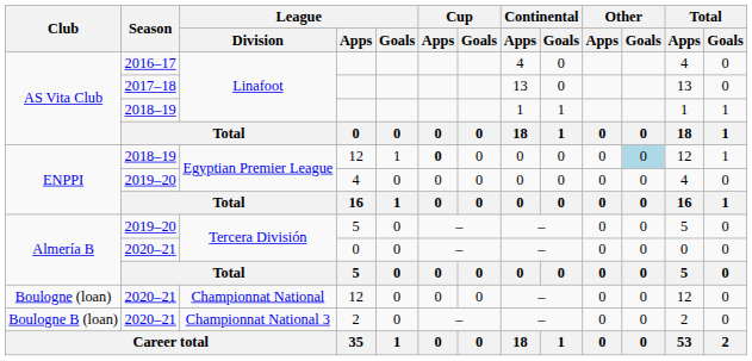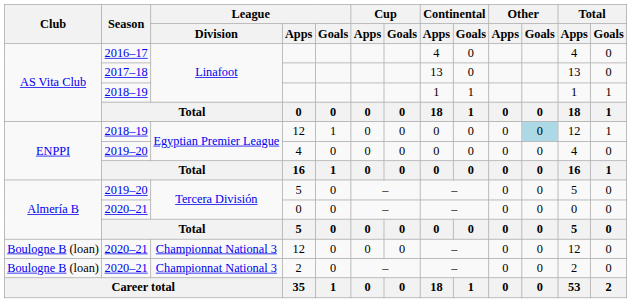 <table class="wikitable" style="text-align:center">
 <tr>
 <th rowspan="2">Club</th>
 <th rowspan="2">Season</th>
 <th colspan="3">League</th>
 <th colspan="2">Cup</th>
 <th colspan="2">Continental</th>
 <th colspan="2">Other</th>
 <th colspan="2">Total</th>
 </tr>
 <tr>
 <th>Division</th>
 <th>Apps</th>
 <th>Goals</th>
 <th>Apps</th>
 <th>Goals</th>
 <th>Apps</th>
 <th>Goals</th>
 <th>Apps</th>
 <th>Goals</th>
 <th>Apps</th>
 <th>Goals</th>
 </tr>
 <tr>
 <td rowspan="4"><a href='#'>AS Vita Club</a></td>
 <td><a href='#'>2016–17</a></td>
 <td rowspan="3"><a href='#'>Linafoot</a></td>
 <td></td>
 <td></td>
 <td></td>
 <td></td>
 <td>4</td>
 <td>0</td>
 <td></td>
 <td></td>
 <td>4</td>
 <td>0</td>
 </tr>
 <tr>
 <td><a href='#'>2017–18</a></td>
 <td></td>
 <td></td>
 <td></td>
 <td></td>
 <td>13</td>
 <td>0</td>
 <td></td>
 <td></td>
 <td>13</td>
 <td>0</td>
 </tr>
 <tr>
 <td><a href='#'>2018–19</a></td>
 <td></td>
 <td></td>
 <td></td>
 <td></td>
 <td>1</td>
 <td>1</td>
 <td></td>
 <td></td>
 <td>1</td>
 <td>1</td>
 </tr>
 <tr>
 <th colspan="2">Total</th>
 <th>0</th>
 <th>0</th>
 <th>0</th>
 <th>0</th>
 <th>18</th>
 <th>1</th>
 <th>0</th>
 <th>0</th>
 <th>18</th>
 <th>1</th>
 </tr>
 <tr>
 <td rowspan="3"><a href='#'>ENPPI</a></td>
 <td><a href='#'>2018–19</a></td>
 <td rowspan="2"><a href='#'>Egyptian Premier League</a></td>
 <td>12</td>
 <td>1</td>
-<td><strong>0</strong></td>
+<td>0</td>
 <td>0</td>
 <td>0</td>
 <td>0</td>
 <td>0</td>
 <td style="background: lightblue;">0</td>
 <td>12</td>
 <td>1</td>
 </tr>
 <tr>
 <td><a href='#'>2019–20</a></td>
 <td>4</td>
 <td>0</td>
 <td>0</td>
 <td>0</td>
 <td>0</td>
 <td>0</td>
 <td>0</td>
 <td>0</td>
 <td>4</td>
 <td>0</td>
 </tr>
 <tr>
 <th colspan="2">Total</th>
 <th>16</th>
 <th>1</th>
 <th>0</th>
 <th>0</th>
 <th>0</th>
 <th>0</th>
 <th>0</th>
 <th>0</th>
 <th>16</th>
 <th>1</th>
 </tr>
 <tr>
 <td rowspan="3"><a href='#'>Almería B</a></td>
 <td><a href='#'>2019–20</a></td>
 <td rowspan="2"><a href='#'>Tercera División</a></td>
 <td>5</td>
 <td>0</td>
 <td colspan="2">–</td>
 <td colspan="2">–</td>
 <td>0</td>
 <td>0</td>
 <td>5</td>
 <td>0</td>
 </tr>
 <tr>
 <td><a href='#'>2020–21</a></td>
 <td>0</td>
 <td>0</td>
 <td colspan="2">–</td>
 <td colspan="2">–</td>
 <td>0</td>
 <td>0</td>
 <td>0</td>
 <td>0</td>
 </tr>
 <tr>
 <th colspan="2">Total</th>
 <th>5</th>
 <th>0</th>
 <th>0</th>
 <th>0</th>
 <th>0</th>
 <th>0</th>
 <th>0</th>
 <th>0</th>
 <th>5</th>
 <th>0</th>
 </tr>
 <tr>
-<td><a href='#'>Boulogne</a> (loan)</td>
+<td><a href='#'>Boulogne B</a> (loan)</td>
 <td><a href='#'>2020–21</a></td>
-<td><a href='#'>Championnat National</a></td>
+<td><a href='#'>Championnat National 3</a></td>
 <td>12</td>
 <td>0</td>
 <td>0</td>
 <td>0</td>
 <td colspan="2">–</td>
 <td>0</td>
 <td>0</td>
 <td>12</td>
 <td>0</td>
 </tr>
 <tr>
 <td><a href='#'>Boulogne B</a> (loan)</td>
 <td><a href='#'>2020–21</a></td>
 <td><a href='#'>Championnat National 3</a></td>
 <td>2</td>
 <td>0</td>
 <td colspan="2">–</td>
 <td colspan="2">–</td>
 <td>0</td>
 <td>0</td>
 <td>2</td>
 <td>0</td>
 </tr>
 <tr>
 <th colspan="3">Career total</th>
 <th>35</th>
 <th>1</th>
 <th>0</th>
 <th>0</th>
 <th>18</th>
 <th>1</th>
 <th>0</th>
 <th>0</th>
 <th>53</th>
 <th>2</th>
 </tr>
 </table>
